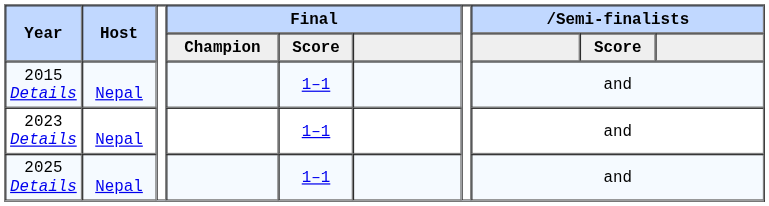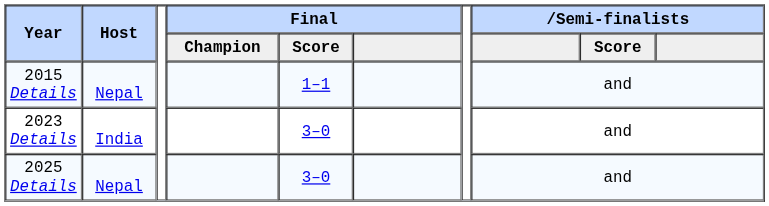 <table width="100%" font-size:90%;" cellspacing="0" cellpadding="3" border="1">
 <tr bgcolor=#C1D8FF>
 <th rowspan="2" width="5%">Year</th>
 <th rowspan="2" width="10%">Host</th>
 <th rowspan="14" bgcolor="ffffff" width="1%"></th>
 <th colspan="3">Final</th>
 <th rowspan="14" bgcolor="ffffff" width="1%"></th>
 <th colspan="3">/Semi-finalists</th>
 </tr>
 <tr bgcolor="#EFEFEF">
 <th width="15%">Champion</th>
 <th width="10%">Score</th>
 <th width="15%"></th>
 <th width="15%"></th>
 <th width="10%">Score</th>
 <th width="15%"></th>
 </tr>
 <tr bgcolor="#F5FAFF" align="center">
 <td>2015<br><em><a href='#'>Details</a></em></td>
 <td><br><a href='#'>Nepal</a></td>
 <td><strong></strong></td>
 <td><a href='#'>1–1</a><br></td>
 <td></td>
 <td colspan="3"> and </td>
 </tr>
 <tr align="center">
 <td>2023<br><em><a href='#'>Details</a></em></td>
-<td><br><a href='#'>Nepal</a></td>
+<td><br><a href='#'>India</a></td>
 <td><strong></strong></td>
-<td><a href='#'>1–1</a><br></td>
+<td><a href='#'>3–0</a></td>
 <td></td>
 <td colspan="3"> and </td>
 </tr>
 <tr bgcolor="#F5FAFF" align="center">
 <td>2025<br><em><a href='#'>Details</a></em></td>
 <td><br><a href='#'>Nepal</a></td>
 <td><strong></strong></td>
-<td><a href='#'>1–1</a><br></td>
+<td><a href='#'>3–0</a></td>
 <td></td>
 <td colspan="3"> and </td>
 </tr>
 </table>
